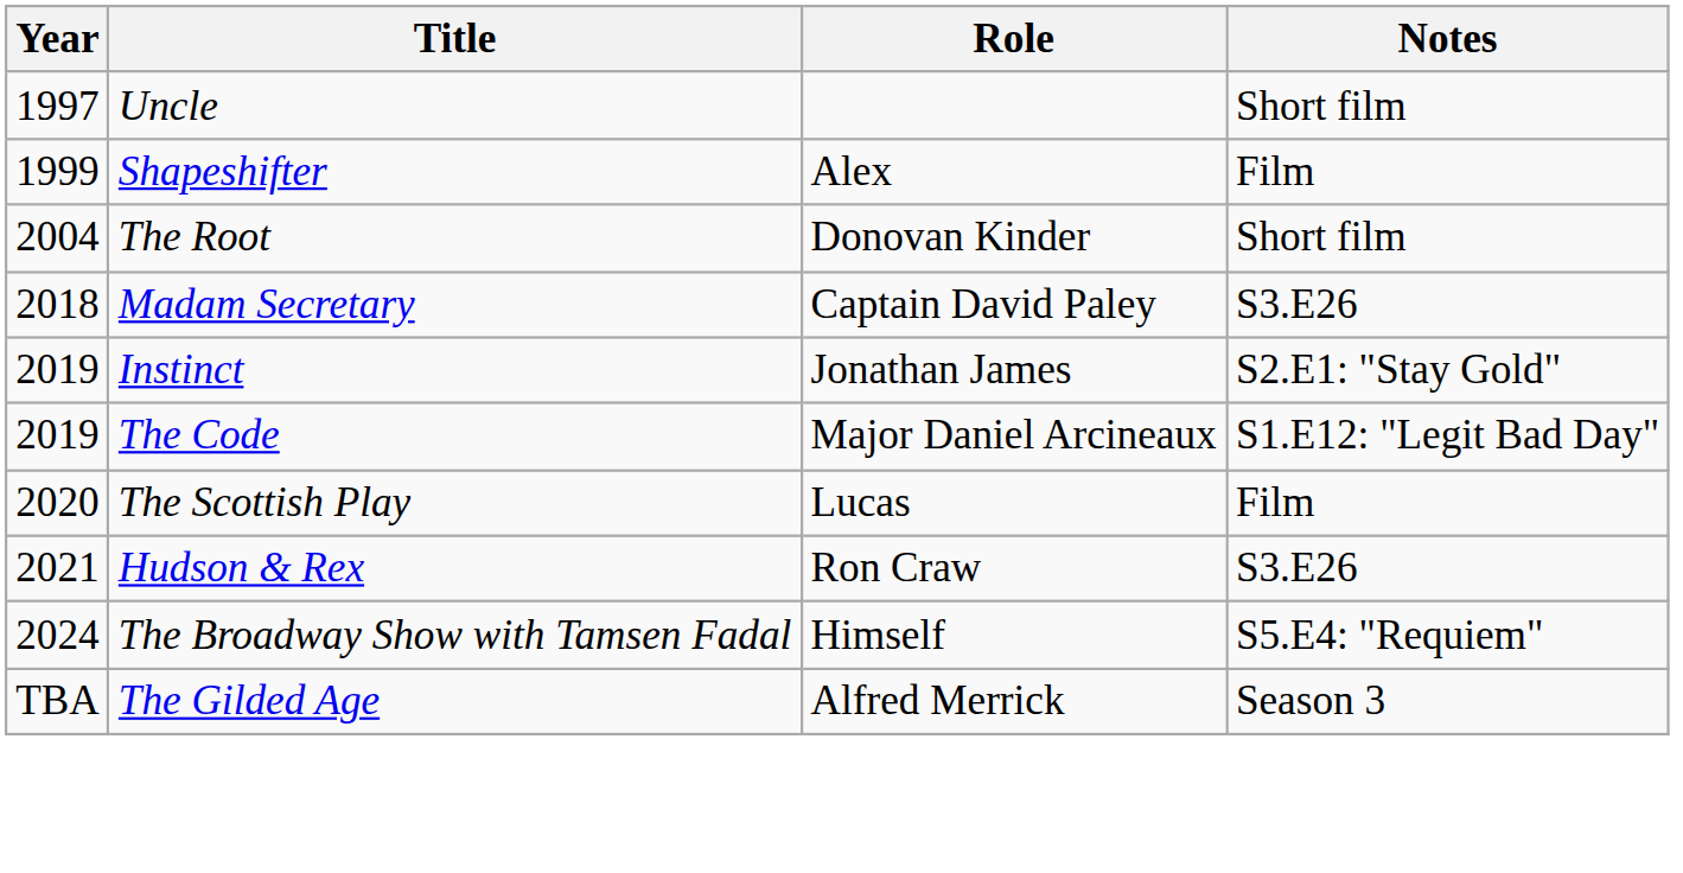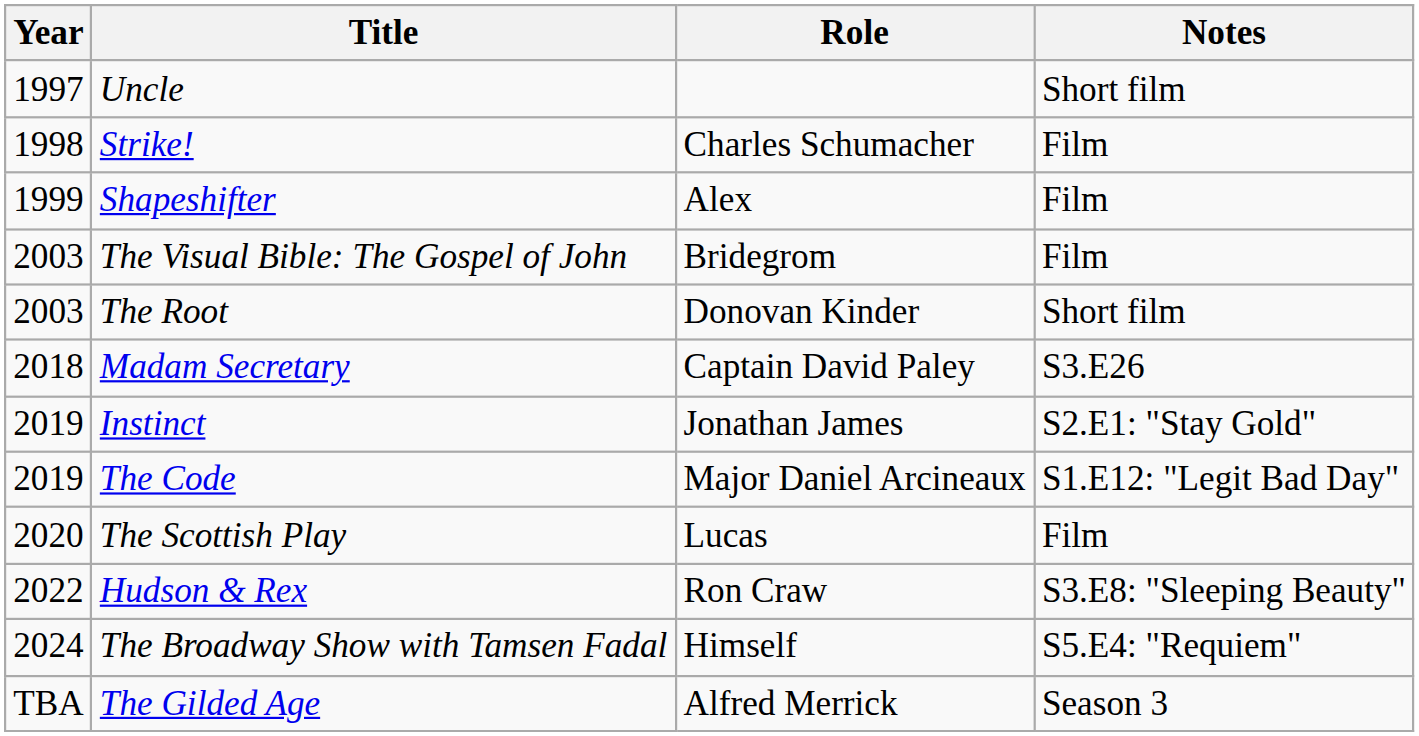 <table class="wikitable">
 <tr>
 <th>Year</th>
 <th>Title</th>
 <th>Role</th>
 <th>Notes</th>
 </tr>
 <tr>
 <td>1997</td>
 <td><em>Uncle</em></td>
 <td></td>
 <td>Short film</td>
 </tr>
 <tr>
+<td>1998</td>
+<td><em><a href='#'>Strike!</a></em></td>
+<td>Charles Schumacher</td>
+<td>Film</td>
+</tr>
+<tr>
 <td>1999</td>
 <td><em><a href='#'>Shapeshifter</a></em></td>
 <td>Alex</td>
 <td>Film</td>
 </tr>
 <tr>
-<td>2004</td>
+<td>2003</td>
+<td><em>The Visual Bible: The Gospel of John</em></td>
+<td>Bridegrom</td>
+<td>Film</td>
+</tr>
+<tr>
+<td>2003</td>
 <td><em>The Root</em></td>
 <td>Donovan Kinder</td>
 <td>Short film</td>
 </tr>
 <tr>
 <td>2018</td>
 <td><em><a href='#'>Madam Secretary</a> </em></td>
 <td>Captain David Paley</td>
 <td>S3.E26</td>
 </tr>
 <tr>
 <td>2019</td>
 <td><em><a href='#'>Instinct</a> </em></td>
 <td>Jonathan James</td>
 <td>S2.E1: "Stay Gold"</td>
 </tr>
 <tr>
 <td>2019</td>
 <td><em><a href='#'>The Code</a></em></td>
 <td>Major Daniel Arcineaux</td>
 <td>S1.E12: "Legit Bad Day"</td>
 </tr>
 <tr>
 <td>2020</td>
 <td><em>The Scottish Play</em></td>
 <td>Lucas</td>
 <td>Film</td>
 </tr>
 <tr>
-<td>2021</td>
+<td>2022</td>
 <td><em><a href='#'>Hudson & Rex</a></em></td>
 <td>Ron Craw</td>
-<td>S3.E26</td>
+<td>S3.E8: "Sleeping Beauty"</td>
 </tr>
 <tr>
 <td>2024</td>
 <td><em>The Broadway Show with Tamsen Fadal</em></td>
 <td>Himself</td>
 <td>S5.E4: "Requiem"</td>
 </tr>
 <tr>
 <td>TBA</td>
 <td><em><a href='#'>The Gilded Age</a></em></td>
 <td>Alfred Merrick</td>
 <td>Season 3</td>
 </tr>
 </table>
